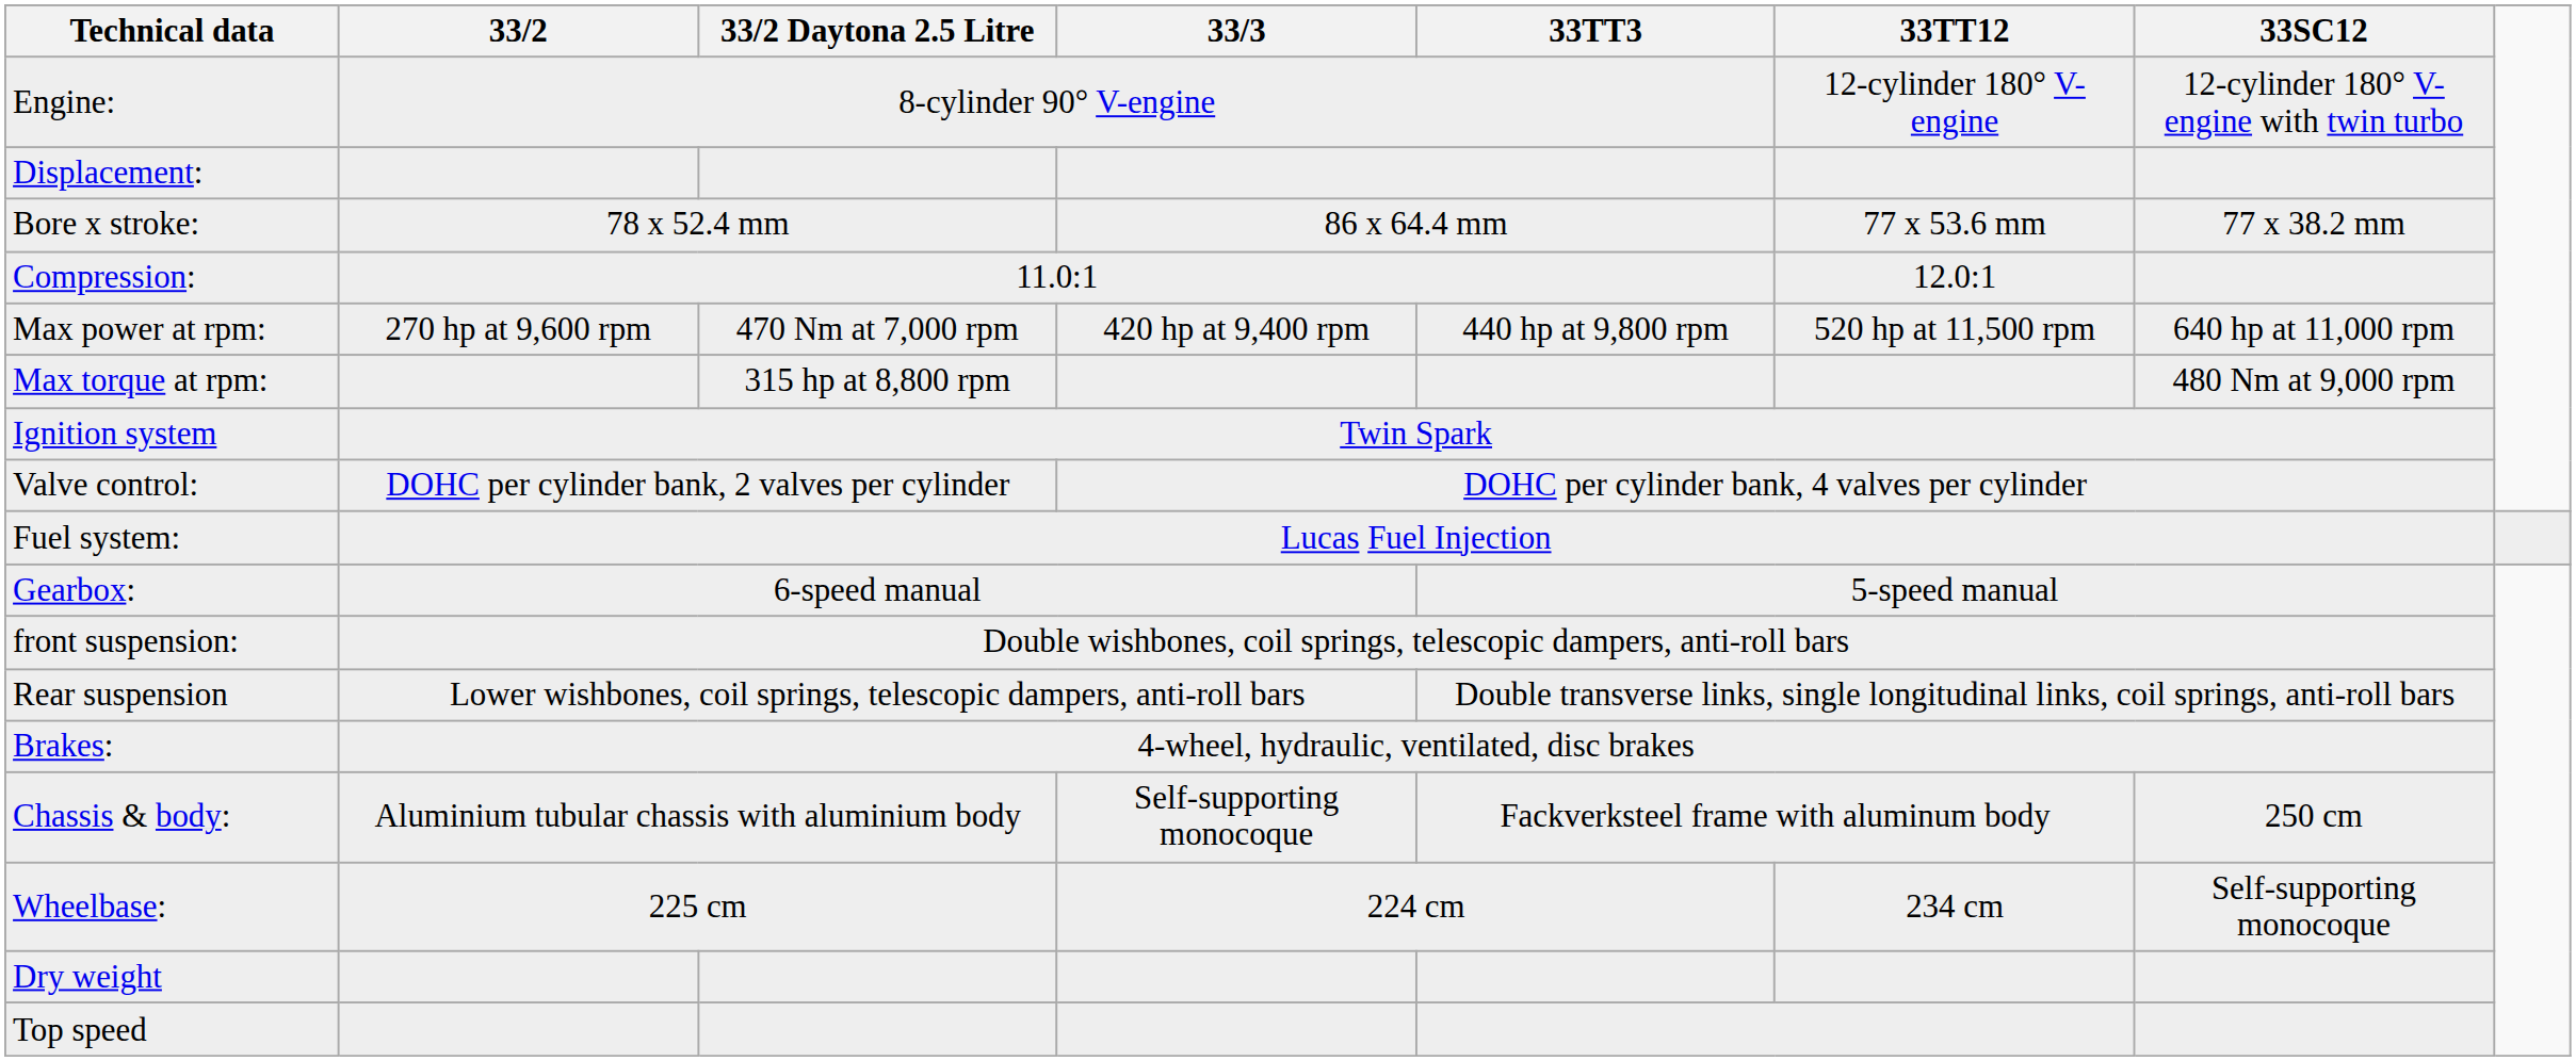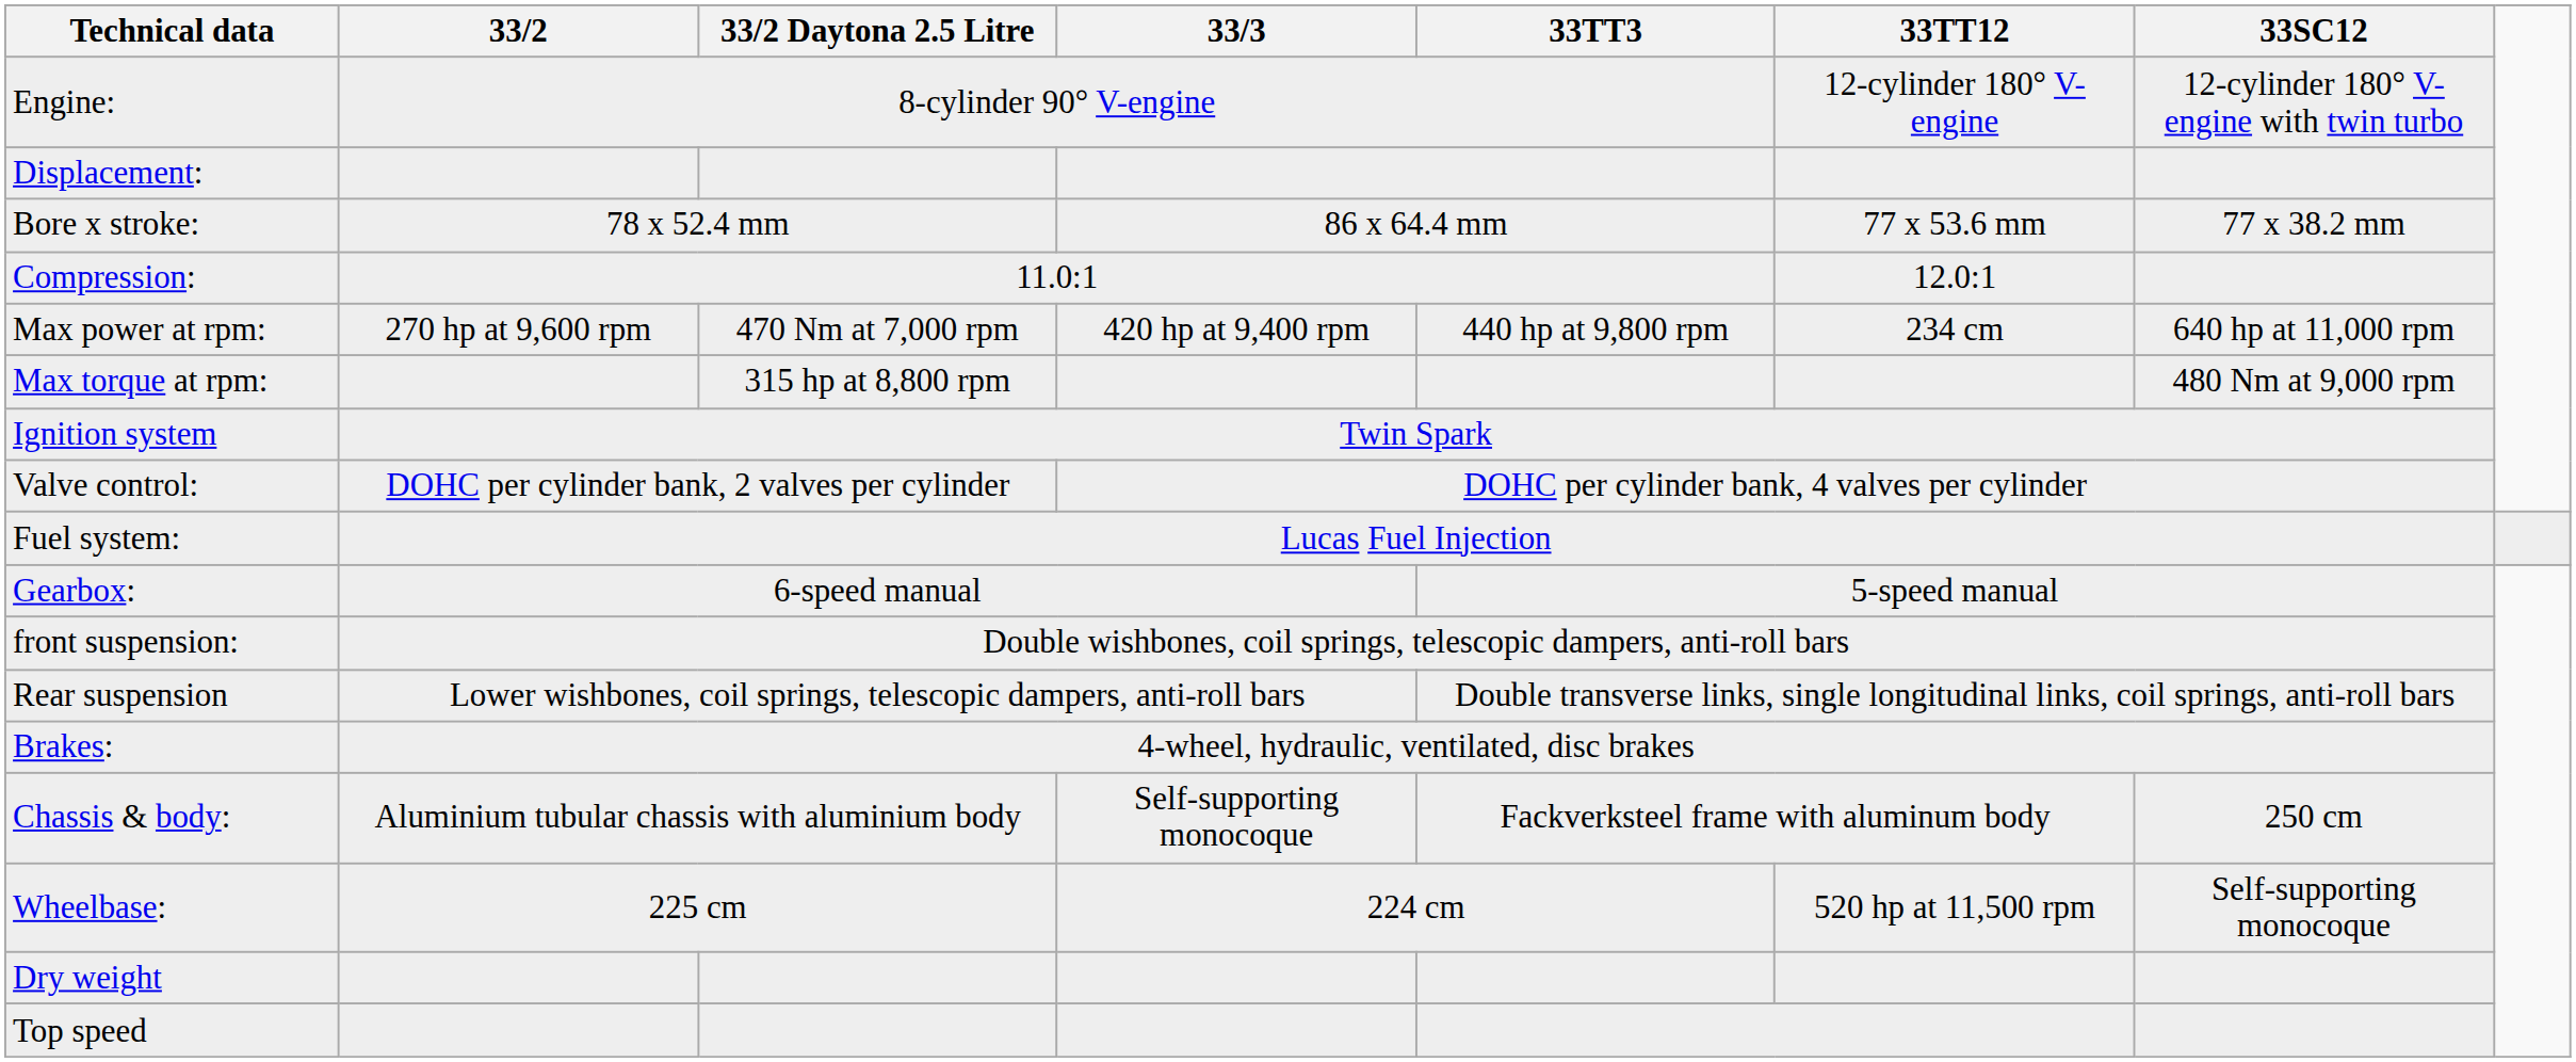 <table class="prettytable">
 <tr ---- bgcolor="#DDDDDD">
 <th width="13%">Technical data</th>
 <th width="14%">33/2</th>
 <th width="14%">33/2 Daytona 2.5 Litre</th>
 <th width="14%">33/3</th>
 <th width="14%">33TT3</th>
 <th width="14%">33TT12</th>
 <th width="14%">33SC12</th>
 </tr>
 <tr ---- bgcolor="#EEEEEE">
 <td>Engine:</td>
 <td colspan="4" align="center">8-cylinder 90° <a href='#'>V-engine</a></td>
 <td align="center">12-cylinder 180° <a href='#'>V-engine</a></td>
 <td align="center">12-cylinder 180° <a href='#'>V-engine</a> with <a href='#'>twin turbo</a></td>
 </tr>
 <tr ---- bgcolor="#EEEEEE">
 <td><a href='#'>Displacement</a>:</td>
 <td align="center"></td>
 <td align="center"></td>
 <td colspan="2" align="center"></td>
 <td align="center"></td>
 <td align="center"></td>
 </tr>
 <tr ---- bgcolor="#EEEEEE">
 <td>Bore x stroke:</td>
 <td colspan="2" align="center">78 x 52.4 mm</td>
 <td colspan="2" align="center">86 x 64.4 mm</td>
 <td align="center">77 x 53.6 mm</td>
 <td align="center">77 x 38.2 mm</td>
 </tr>
 <tr ---- bgcolor="#EEEEEE">
 <td><a href='#'>Compression</a>:</td>
 <td colspan="4" align="center">11.0:1</td>
 <td align="center">12.0:1</td>
 <td align="center"></td>
 </tr>
 <tr ---- bgcolor="#EEEEEE">
 <td>Max power at rpm:</td>
 <td align="center">270 hp at 9,600 rpm</td>
 <td align="center">470 Nm at 7,000 rpm</td>
 <td align="center">420 hp at 9,400 rpm</td>
 <td align="center">440 hp at 9,800 rpm</td>
-<td align="center">520 hp at 11,500 rpm</td>
+<td align="center">234 cm</td>
 <td align="center">640 hp at 11,000 rpm</td>
 </tr>
 <tr ---- bgcolor="#EEEEEE">
 <td><a href='#'>Max torque</a> at rpm:</td>
 <td align="center"></td>
 <td align="center">315 hp at 8,800 rpm</td>
 <td align="center"></td>
 <td align="center"></td>
 <td align="center"></td>
 <td align="center">480 Nm at 9,000 rpm</td>
 </tr>
 <tr ---- bgcolor="#EEEEEE">
 <td><a href='#'>Ignition system</a></td>
 <td colspan="6" align="center"><a href='#'>Twin Spark</a></td>
 </tr>
 <tr ---- bgcolor="#EEEEEE">
 <td>Valve control:</td>
 <td colspan="2" align="center"><a href='#'>DOHC</a> per cylinder bank, 2 valves per cylinder</td>
 <td colspan="4" align="center"><a href='#'>DOHC</a> per cylinder bank, 4 valves per cylinder</td>
 </tr>
 <tr ---- bgcolor="#EEEEEE">
 <td>Fuel system:</td>
 <td colspan="6" align="center"><a href='#'>Lucas</a> <a href='#'>Fuel Injection</a></td>
 <td></td>
 </tr>
 <tr ---- bgcolor="#EEEEEE">
 <td><a href='#'>Gearbox</a>:</td>
 <td colspan="3" align="center">6-speed manual</td>
 <td colspan="3" align="center">5-speed manual</td>
 </tr>
 <tr ---- bgcolor="#EEEEEE">
 <td>front suspension:</td>
 <td colspan="6" align="center">Double wishbones, coil springs, telescopic dampers, anti-roll bars</td>
 </tr>
 <tr ---- bgcolor="#EEEEEE">
 <td>Rear suspension</td>
 <td colspan="3" align="center">Lower wishbones, coil springs, telescopic dampers, anti-roll bars</td>
 <td colspan="3" align="center">Double transverse links, single longitudinal links, coil springs, anti-roll bars</td>
 </tr>
 <tr ---- bgcolor="#EEEEEE">
 <td><a href='#'>Brakes</a>:</td>
 <td colspan="6" align="center">4-wheel, hydraulic, ventilated, disc brakes</td>
 </tr>
 <tr ---- bgcolor="#EEEEEE">
 <td><a href='#'>Chassis</a> & <a href='#'>body</a>:</td>
 <td colspan="2" align="center">Aluminium tubular chassis with aluminium body</td>
 <td align="center">Self-supporting monocoque</td>
 <td colspan="2" align="center">Fackverksteel frame with aluminum body</td>
 <td align="center">250 cm</td>
 </tr>
 <tr ---- bgcolor="#EEEEEE">
 <td><a href='#'>Wheelbase</a>:</td>
 <td colspan="2" align="center">225 cm</td>
 <td colspan="2" align="center">224 cm</td>
-<td align="center">234 cm</td>
+<td align="center">520 hp at 11,500 rpm</td>
 <td align="center">Self-supporting monocoque</td>
 </tr>
 <tr ---- bgcolor="#EEEEEE">
 <td><a href='#'>Dry weight</a></td>
 <td align="center"></td>
 <td align="center"></td>
 <td align="center"></td>
 <td align="center"></td>
 <td align="center"></td>
 <td align="center"></td>
 </tr>
 <tr ---- bgcolor="#EEEEEE">
 <td>Top speed</td>
 <td align="center"></td>
 <td align="center"></td>
 <td align="center"></td>
 <td colspan="2"  align="center"></td>
 <td align="center"></td>
 </tr>
 </table>
